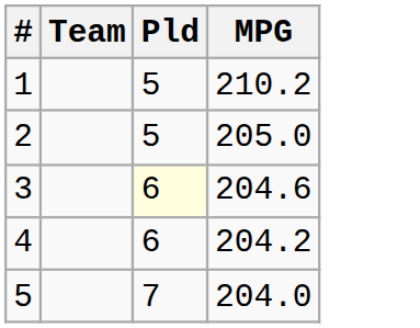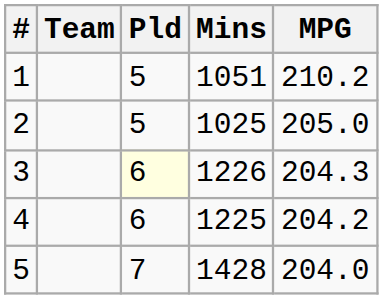 <table class=wikitable>
 <tr>
 <th>#</th>
 <th>Team</th>
 <th>Pld</th>
+<th>Mins</th>
 <th>MPG</th>
 </tr>
 <tr>
 <td>1</td>
 <td><strong></strong></td>
 <td>5</td>
+<td>1051</td>
 <td>210.2</td>
 </tr>
 <tr>
 <td>2</td>
 <td></td>
 <td>5</td>
+<td>1025</td>
 <td>205.0</td>
 </tr>
 <tr>
 <td>3</td>
 <td></td>
 <td style="background: lightyellow;">6</td>
-<td>204.6</td>
+<td>1226</td>
+<td>204.3</td>
 </tr>
 <tr>
 <td>4</td>
 <td></td>
 <td>6</td>
+<td>1225</td>
 <td>204.2</td>
 </tr>
 <tr>
 <td>5</td>
 <td></td>
 <td>7</td>
+<td>1428</td>
 <td>204.0</td>
 </tr>
 </table>
